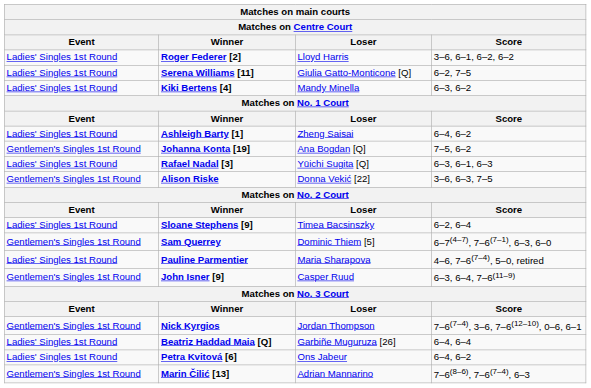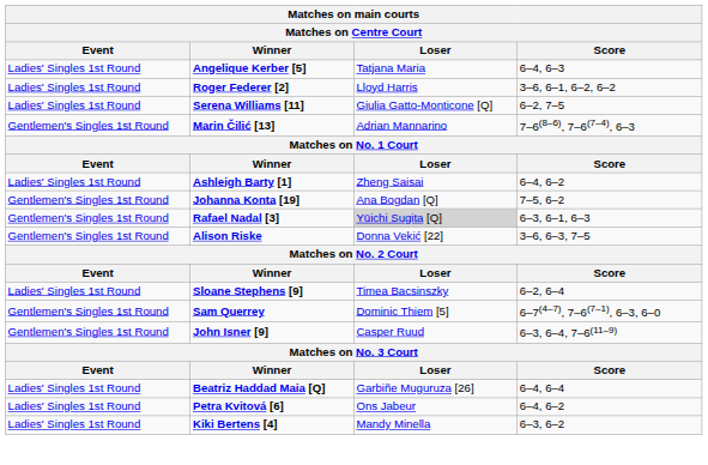 <table class="wikitable collapsible uncollapsed" style="margin:auto;">
 <tr>
 <th colspan="4" style="white-space:nowrap;">Matches on main courts</th>
 </tr>
 <tr>
 <th colspan="4">Matches on <a href='#'>Centre Court</a></th>
 </tr>
 <tr>
 <th width=250>Event</th>
 <th width=220>Winner</th>
 <th width=220>Loser</th>
 <th width=250>Score</th>
 </tr>
 <tr>
 <td><a href='#'>Ladies' Singles 1st Round</a></td>
+<td> <strong><a href='#'>Angelique Kerber</a> [5]</strong></td>
+<td> <a href='#'>Tatjana Maria</a></td>
+<td>6–4, 6–3</td>
+</tr>
+<tr>
+<td><a href='#'>Ladies' Singles 1st Round</a></td>
 <td> <strong><a href='#'>Roger Federer</a> [2]</strong></td>
 <td> <a href='#'>Lloyd Harris</a></td>
 <td>3–6, 6–1, 6–2, 6–2</td>
 </tr>
 <tr>
 <td><a href='#'>Ladies' Singles 1st Round</a></td>
 <td> <strong><a href='#'>Serena Williams</a> [11]</strong></td>
 <td> <a href='#'>Giulia Gatto-Monticone</a> [Q]</td>
 <td>6–2, 7–5</td>
 </tr>
 <tr>
-<td><a href='#'>Ladies' Singles 1st Round</a></td>
-<td> <strong><a href='#'>Kiki Bertens</a> [4]</strong></td>
-<td> <a href='#'>Mandy Minella</a></td>
-<td>6–3, 6–2</td>
+<td><a href='#'>Gentlemen's Singles 1st Round</a></td>
+<td> <strong><a href='#'>Marin Čilić</a> [13]</strong></td>
+<td> <a href='#'>Adrian Mannarino</a></td>
+<td>7–6<sup>(8–6)</sup>, 7–6<sup>(7–4)</sup>, 6–3</td>
 </tr>
 <tr>
 <th colspan="4">Matches on <a href='#'>No. 1 Court</a></th>
 </tr>
 <tr>
 <th width=220>Event</th>
 <th width=220>Winner</th>
 <th width=220>Loser</th>
 <th width=250>Score</th>
 </tr>
 <tr>
 <td><a href='#'>Ladies' Singles 1st Round</a></td>
 <td> <strong><a href='#'>Ashleigh Barty</a> [1]</strong></td>
 <td> <a href='#'>Zheng Saisai</a></td>
 <td>6–4, 6–2</td>
 </tr>
 <tr>
 <td><a href='#'>Gentlemen's Singles 1st Round</a></td>
 <td> <strong><a href='#'>Johanna Konta</a> [19]</strong></td>
 <td> <a href='#'>Ana Bogdan</a> [Q]</td>
 <td>7–5, 6–2</td>
 </tr>
 <tr>
-<td><a href='#'>Ladies' Singles 1st Round</a></td>
+<td><a href='#'>Gentlemen's Singles 1st Round</a></td>
 <td> <strong><a href='#'>Rafael Nadal</a> [3]</strong></td>
-<td> <a href='#'>Yūichi Sugita</a> [Q]</td>
+<td style="background: lightgrey;"> <a href='#'>Yūichi Sugita</a> [Q]</td>
 <td>6–3, 6–1, 6–3</td>
 </tr>
 <tr>
 <td><a href='#'>Gentlemen's Singles 1st Round</a></td>
 <td> <strong><a href='#'>Alison Riske</a></strong></td>
 <td> <a href='#'>Donna Vekić</a> [22]</td>
 <td>3–6, 6–3, 7–5</td>
 </tr>
 <tr>
 <th colspan="4">Matches on <a href='#'>No. 2 Court</a></th>
 </tr>
 <tr>
 <th width=220>Event</th>
 <th width=220>Winner</th>
 <th width=220>Loser</th>
 <th width=250>Score</th>
 </tr>
 <tr>
 <td><a href='#'>Ladies' Singles 1st Round</a></td>
 <td> <strong><a href='#'>Sloane Stephens</a> [9]</strong></td>
 <td> <a href='#'>Timea Bacsinszky</a></td>
 <td>6–2, 6–4</td>
 </tr>
 <tr>
 <td><a href='#'>Gentlemen's Singles 1st Round</a></td>
 <td> <strong><a href='#'>Sam Querrey</a></strong></td>
 <td> <a href='#'>Dominic Thiem</a> [5]</td>
 <td>6–7<sup>(4–7)</sup>, 7–6<sup>(7–1)</sup>, 6–3, 6–0</td>
 </tr>
 <tr>
-<td><a href='#'>Ladies' Singles 1st Round</a></td>
-<td> <strong><a href='#'>Pauline Parmentier</a></strong></td>
-<td> <a href='#'>Maria Sharapova</a></td>
-<td>4–6, 7–6<sup>(7–4)</sup>, 5–0, retired</td>
-</tr>
-<tr>
 <td><a href='#'>Gentlemen's Singles 1st Round</a></td>
 <td> <strong><a href='#'>John Isner</a> [9]</strong></td>
 <td> <a href='#'>Casper Ruud</a></td>
 <td>6–3, 6–4, 7–6<sup>(11–9)</sup></td>
 </tr>
 <tr>
 <th colspan="4">Matches on <a href='#'>No. 3 Court</a></th>
 </tr>
 <tr>
 <th width=220>Event</th>
 <th width=220>Winner</th>
 <th width=220>Loser</th>
 <th width=250>Score</th>
 </tr>
 <tr>
-<td><a href='#'>Gentlemen's Singles 1st Round</a></td>
-<td> <strong><a href='#'>Nick Kyrgios</a></strong></td>
-<td> <a href='#'>Jordan Thompson</a></td>
-<td>7–6<sup>(7–4)</sup>, 3–6, 7–6<sup>(12–10)</sup>, 0–6, 6–1</td>
-</tr>
-<tr>
 <td><a href='#'>Ladies' Singles 1st Round</a></td>
 <td> <strong><a href='#'>Beatriz Haddad Maia</a> [Q]</strong></td>
 <td> <a href='#'>Garbiñe Muguruza</a> [26]</td>
 <td>6–4, 6–4</td>
 </tr>
 <tr>
 <td><a href='#'>Ladies' Singles 1st Round</a></td>
 <td> <strong><a href='#'>Petra Kvitová</a> [6]</strong></td>
 <td> <a href='#'>Ons Jabeur</a></td>
 <td>6–4, 6–2</td>
 </tr>
 <tr>
-<td><a href='#'>Gentlemen's Singles 1st Round</a></td>
-<td> <strong><a href='#'>Marin Čilić</a> [13]</strong></td>
-<td> <a href='#'>Adrian Mannarino</a></td>
-<td>7–6<sup>(8–6)</sup>, 7–6<sup>(7–4)</sup>, 6–3</td>
+<td><a href='#'>Ladies' Singles 1st Round</a></td>
+<td> <strong><a href='#'>Kiki Bertens</a> [4]</strong></td>
+<td> <a href='#'>Mandy Minella</a></td>
+<td>6–3, 6–2</td>
 </tr>
 </table>
